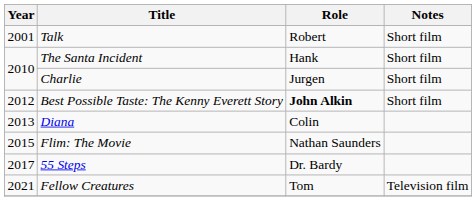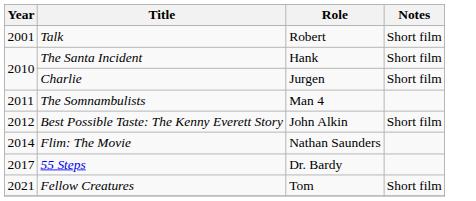 <table class="wikitable sortable">
 <tr>
 <th>Year</th>
 <th>Title</th>
 <th>Role</th>
 <th>Notes</th>
 </tr>
 <tr>
 <td>2001</td>
 <td><em>Talk</em></td>
 <td>Robert</td>
 <td>Short film</td>
 </tr>
 <tr>
 <td rowspan="2">2010</td>
 <td><em>The Santa Incident</em></td>
 <td>Hank</td>
 <td>Short film</td>
 </tr>
 <tr>
 <td><em>Charlie</em></td>
 <td>Jurgen</td>
 <td>Short film</td>
 </tr>
 <tr>
+<td>2011</td>
+<td><em>The Somnambulists</em></td>
+<td>Man 4</td>
+<td></td>
+</tr>
+<tr>
 <td>2012</td>
 <td><em>Best Possible Taste: The Kenny Everett Story</em></td>
-<td><strong>John Alkin</strong></td>
+<td>John Alkin</td>
 <td>Short film</td>
 </tr>
 <tr>
-<td>2013</td>
-<td><em><a href='#'>Diana</a></em></td>
-<td>Colin</td>
-<td></td>
-</tr>
-<tr>
-<td>2015</td>
+<td>2014</td>
 <td><em>Flim: The Movie</em></td>
 <td>Nathan Saunders</td>
 <td></td>
 </tr>
 <tr>
 <td>2017</td>
 <td><em><a href='#'>55 Steps</a></em></td>
 <td>Dr. Bardy</td>
 <td></td>
 </tr>
 <tr>
 <td>2021</td>
 <td><em>Fellow Creatures</em></td>
 <td>Tom</td>
-<td>Television film</td>
+<td>Short film</td>
 </tr>
 <tr>
 </tr>
 </table>
